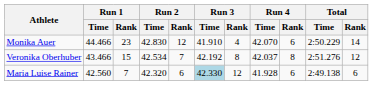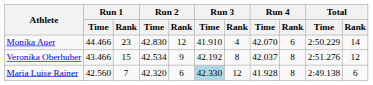 <table class="wikitable" border="1" style="font-size:90%">
 <tr>
 <th rowspan="2">Athlete</th>
 <th colspan="2">Run 1</th>
 <th colspan="2">Run 2</th>
 <th colspan="2">Run 3</th>
 <th colspan="2">Run 4</th>
 <th colspan="2">Total</th>
 </tr>
 <tr>
 <th>Time</th>
 <th>Rank</th>
 <th>Time</th>
 <th>Rank</th>
 <th>Time</th>
 <th>Rank</th>
 <th>Time</th>
 <th>Rank</th>
 <th>Time</th>
 <th>Rank</th>
 </tr>
 <tr>
 <td><a href='#'>Monika Auer</a></td>
 <td align="center">44.466</td>
 <td align="center">23</td>
 <td align="center">42.830</td>
 <td align="center">12</td>
 <td align="center">41.910</td>
 <td align="center">4</td>
 <td align="center">42.070</td>
 <td align="center">6</td>
 <td align="center">2:50.229</td>
 <td align="center">14</td>
 </tr>
 <tr>
 <td><a href='#'>Veronika Oberhuber</a></td>
 <td align="center">43.466</td>
 <td align="center">15</td>
 <td align="center">42.534</td>
-<td align="center">7</td>
+<td align="center">9</td>
 <td align="center">42.192</td>
 <td align="center">8</td>
 <td align="center">42.037</td>
 <td align="center">8</td>
 <td align="center">2:51.276</td>
 <td align="center">12</td>
 </tr>
 <tr>
 <td><a href='#'>Maria Luise Rainer</a></td>
 <td align="center">42.560</td>
 <td align="center">7</td>
 <td align="center">42.320</td>
 <td align="center">6</td>
 <td align="center" style="background: lightblue;">42.330</td>
 <td align="center">12</td>
 <td align="center">41.928</td>
-<td align="center">6</td>
+<td align="center">8</td>
 <td align="center">2:49.138</td>
 <td align="center">6</td>
 </tr>
 </table>
